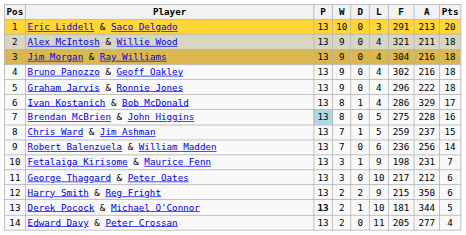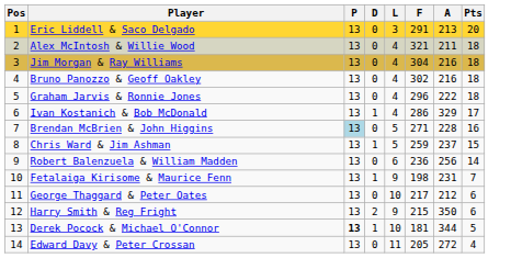 <table class="wikitable" style="font-size: 100%">
 <tr>
 <th width=20>Pos</th>
 <th width=400>Player</th>
 <th width=20>P</th>
-<th width=20>W</th>
 <th width=20>D</th>
 <th width=20>L</th>
 <th width=30>F</th>
 <th width=30>A</th>
 <th width=20>Pts</th>
 </tr>
 <tr align=center style="background: #FFD633;">
 <td>1</td>
 <td align="left"> <a href='#'>Eric Liddell</a> & <a href='#'>Saco Delgado</a></td>
 <td>13</td>
-<td>10</td>
 <td>0</td>
 <td>3</td>
 <td>291</td>
 <td>213</td>
 <td>20</td>
 </tr>
 <tr align=center style="background: #D6D6C2;">
 <td>2</td>
 <td align="left"> <a href='#'>Alex McIntosh</a> & <a href='#'>Willie Wood</a></td>
 <td>13</td>
-<td>9</td>
 <td>0</td>
 <td>4</td>
 <td>321</td>
 <td>211</td>
 <td>18</td>
 </tr>
 <tr align=center style="background: #DBB84D;">
 <td>3</td>
 <td align="left"> <a href='#'>Jim Morgan</a> & <a href='#'>Ray Williams</a></td>
 <td>13</td>
-<td>9</td>
 <td>0</td>
 <td>4</td>
 <td>304</td>
 <td>216</td>
 <td>18</td>
 </tr>
 <tr align=center>
 <td>4</td>
 <td align="left"> <a href='#'>Bruno Panozzo</a> & <a href='#'>Geoff Oakley</a></td>
 <td>13</td>
-<td>9</td>
 <td>0</td>
 <td>4</td>
 <td>302</td>
 <td>216</td>
 <td>18</td>
 </tr>
 <tr align=center>
 <td>5</td>
 <td align="left"> <a href='#'>Graham Jarvis</a> & <a href='#'>Ronnie Jones</a></td>
 <td>13</td>
-<td>9</td>
 <td>0</td>
 <td>4</td>
 <td>296</td>
 <td>222</td>
 <td>18</td>
 </tr>
 <tr align=center>
 <td>6</td>
 <td align="left"> <a href='#'>Ivan Kostanich</a> & <a href='#'>Bob McDonald</a></td>
 <td>13</td>
-<td>8</td>
 <td>1</td>
 <td>4</td>
 <td>286</td>
 <td>329</td>
 <td>17</td>
 </tr>
 <tr align=center>
 <td>7</td>
 <td align="left"> <a href='#'>Brendan McBrien</a> & <a href='#'>John Higgins</a></td>
 <td style="background: lightblue;">13</td>
-<td>8</td>
 <td>0</td>
 <td>5</td>
-<td>275</td>
+<td>271</td>
 <td>228</td>
 <td>16</td>
 </tr>
 <tr align=center>
 <td>8</td>
 <td align="left"> <a href='#'>Chris Ward</a> & <a href='#'>Jim Ashman</a></td>
 <td>13</td>
-<td>7</td>
 <td>1</td>
 <td>5</td>
 <td>259</td>
 <td>237</td>
 <td>15</td>
 </tr>
 <tr align=center>
 <td>9</td>
 <td align="left"> <a href='#'>Robert Balenzuela</a> & <a href='#'>William Madden</a></td>
 <td>13</td>
-<td>7</td>
 <td>0</td>
 <td>6</td>
 <td>236</td>
 <td>256</td>
 <td>14</td>
 </tr>
 <tr align=center>
 <td>10</td>
 <td align="left"> <a href='#'>Fetalaiga Kirisome</a> & <a href='#'>Maurice Fenn</a></td>
 <td>13</td>
-<td>3</td>
 <td>1</td>
 <td>9</td>
 <td>198</td>
 <td>231</td>
 <td>7</td>
 </tr>
 <tr align=center>
 <td>11</td>
 <td align="left"> <a href='#'>George Thaggard</a> & <a href='#'>Peter Oates</a></td>
 <td>13</td>
-<td>3</td>
 <td>0</td>
 <td>10</td>
 <td>217</td>
 <td>212</td>
 <td>6</td>
 </tr>
 <tr align=center>
 <td>12</td>
 <td align="left"> <a href='#'>Harry Smith</a> & <a href='#'>Reg Fright</a></td>
 <td>13</td>
 <td>2</td>
-<td>2</td>
 <td>9</td>
 <td>215</td>
 <td>350</td>
 <td>6</td>
 </tr>
 <tr align=center>
 <td>13</td>
 <td align="left"> <a href='#'>Derek Pocock</a> & <a href='#'>Michael O'Connor</a></td>
 <td><strong>13</strong></td>
-<td>2</td>
 <td>1</td>
 <td>10</td>
 <td>181</td>
 <td>344</td>
 <td>5</td>
 </tr>
 <tr align=center>
 <td>14</td>
 <td align="left"> <a href='#'>Edward Davy</a> & <a href='#'>Peter Crossan</a></td>
 <td>13</td>
-<td>2</td>
 <td>0</td>
 <td>11</td>
 <td>205</td>
-<td>277</td>
+<td>272</td>
 <td>4</td>
 </tr>
 </table>
